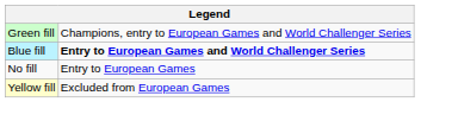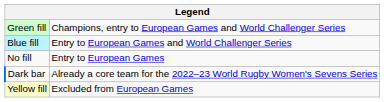 <table class="wikitable">
 <tr>
 <th colspan="2">Legend</th>
 </tr>
 <tr>
 <td bgcolor=ccffcc>Green fill</td>
 <td>Champions, entry to <a href='#'>European Games</a> and <a href='#'>World Challenger Series</a></td>
 </tr>
 <tr>
 <td bgcolor=#bbf3ff>Blue fill</td>
-<td><strong>Entry to <a href='#'>European Games</a> and <a href='#'>World Challenger Series</a></strong></td>
+<td>Entry to <a href='#'>European Games</a> and <a href='#'>World Challenger Series</a></td>
 </tr>
 <tr>
 <td>No fill</td>
 <td>Entry to <a href='#'>European Games</a></td>
 </tr>
 <tr>
+<td style="border-left:3px solid #06f;">Dark bar</td>
+<td>Already a core team for the <a href='#'>2022–23 World Rugby Women's Sevens Series</a></td>
+</tr>
+<tr>
 <td bgcolor=#ffc>Yellow fill</td>
 <td>Excluded from <a href='#'>European Games</a></td>
 </tr>
 </table>
